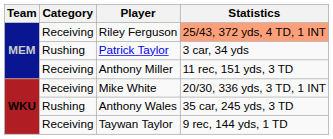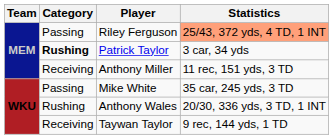 <table class="wikitable">
 <tr>
 <th>Team</th>
 <th>Category</th>
 <th>Player</th>
 <th>Statistics</th>
 </tr>
 <tr>
 <td rowspan=3 style="background:#0a1691; color:#cbcbcb; text-align:center;"><strong>MEM</strong></td>
-<td>Receiving</td>
+<td>Passing</td>
 <td>Riley Ferguson</td>
 <td style="background: lightsalmon;">25/43, 372 yds, 4 TD, 1 INT</td>
 </tr>
 <tr>
-<td>Rushing</td>
+<td><strong>Rushing</strong></td>
 <td><a href='#'>Patrick Taylor</a></td>
 <td>3 car, 34 yds</td>
 </tr>
 <tr>
 <td>Receiving</td>
 <td>Anthony Miller</td>
 <td>11 rec, 151 yds, 3 TD</td>
 </tr>
 <tr>
 <td rowspan=3 style="background:#b01e24; color:#000000; text-align:center;"><strong>WKU</strong></td>
-<td>Receiving</td>
+<td>Passing</td>
 <td>Mike White</td>
-<td>20/30, 336 yds, 3 TD, 1 INT</td>
+<td>35 car, 245 yds, 3 TD</td>
 </tr>
 <tr>
 <td>Rushing</td>
 <td>Anthony Wales</td>
-<td>35 car, 245 yds, 3 TD</td>
+<td>20/30, 336 yds, 3 TD, 1 INT</td>
 </tr>
 <tr>
 <td>Receiving</td>
 <td>Taywan Taylor</td>
 <td>9 rec, 144 yds, 1 TD</td>
 </tr>
 </table>
